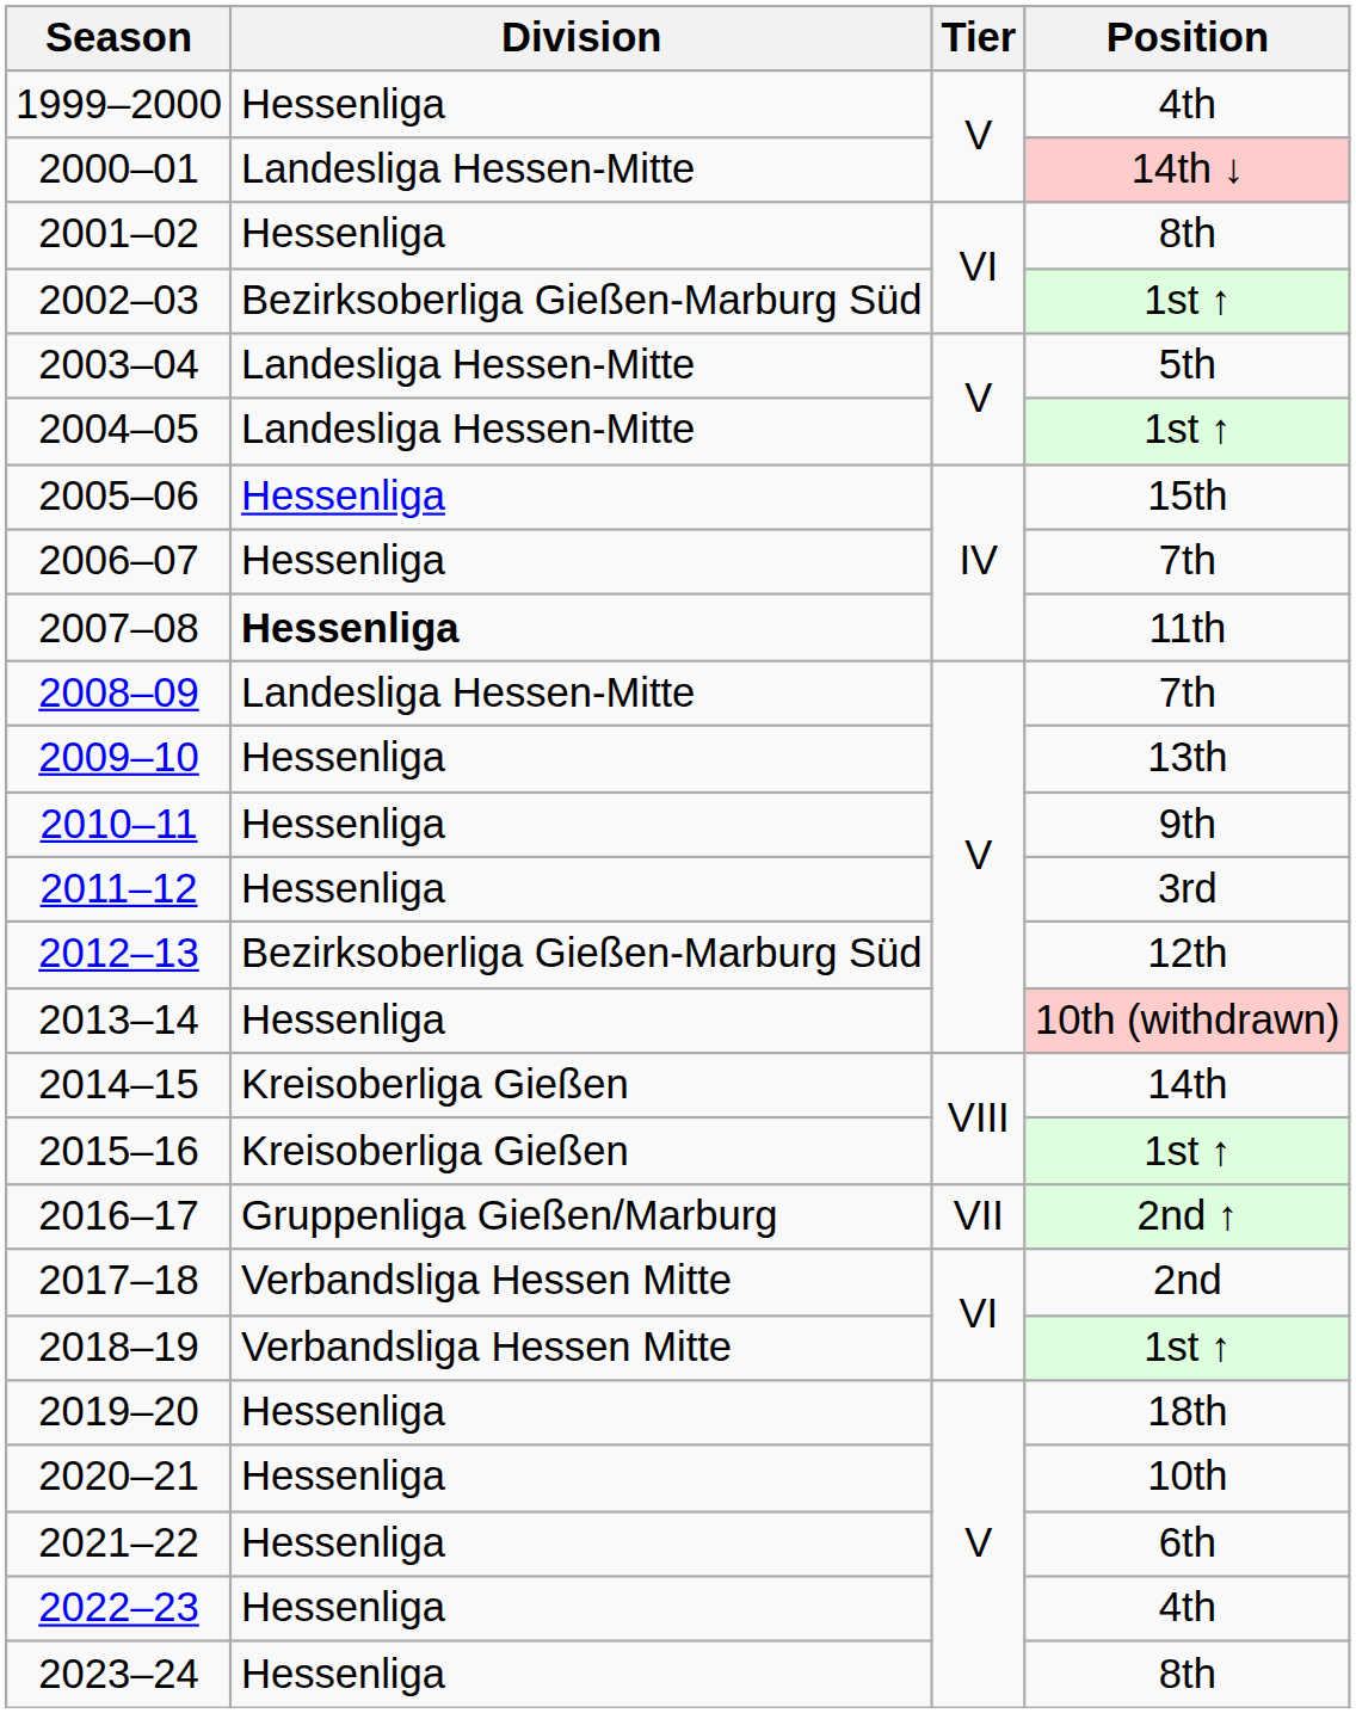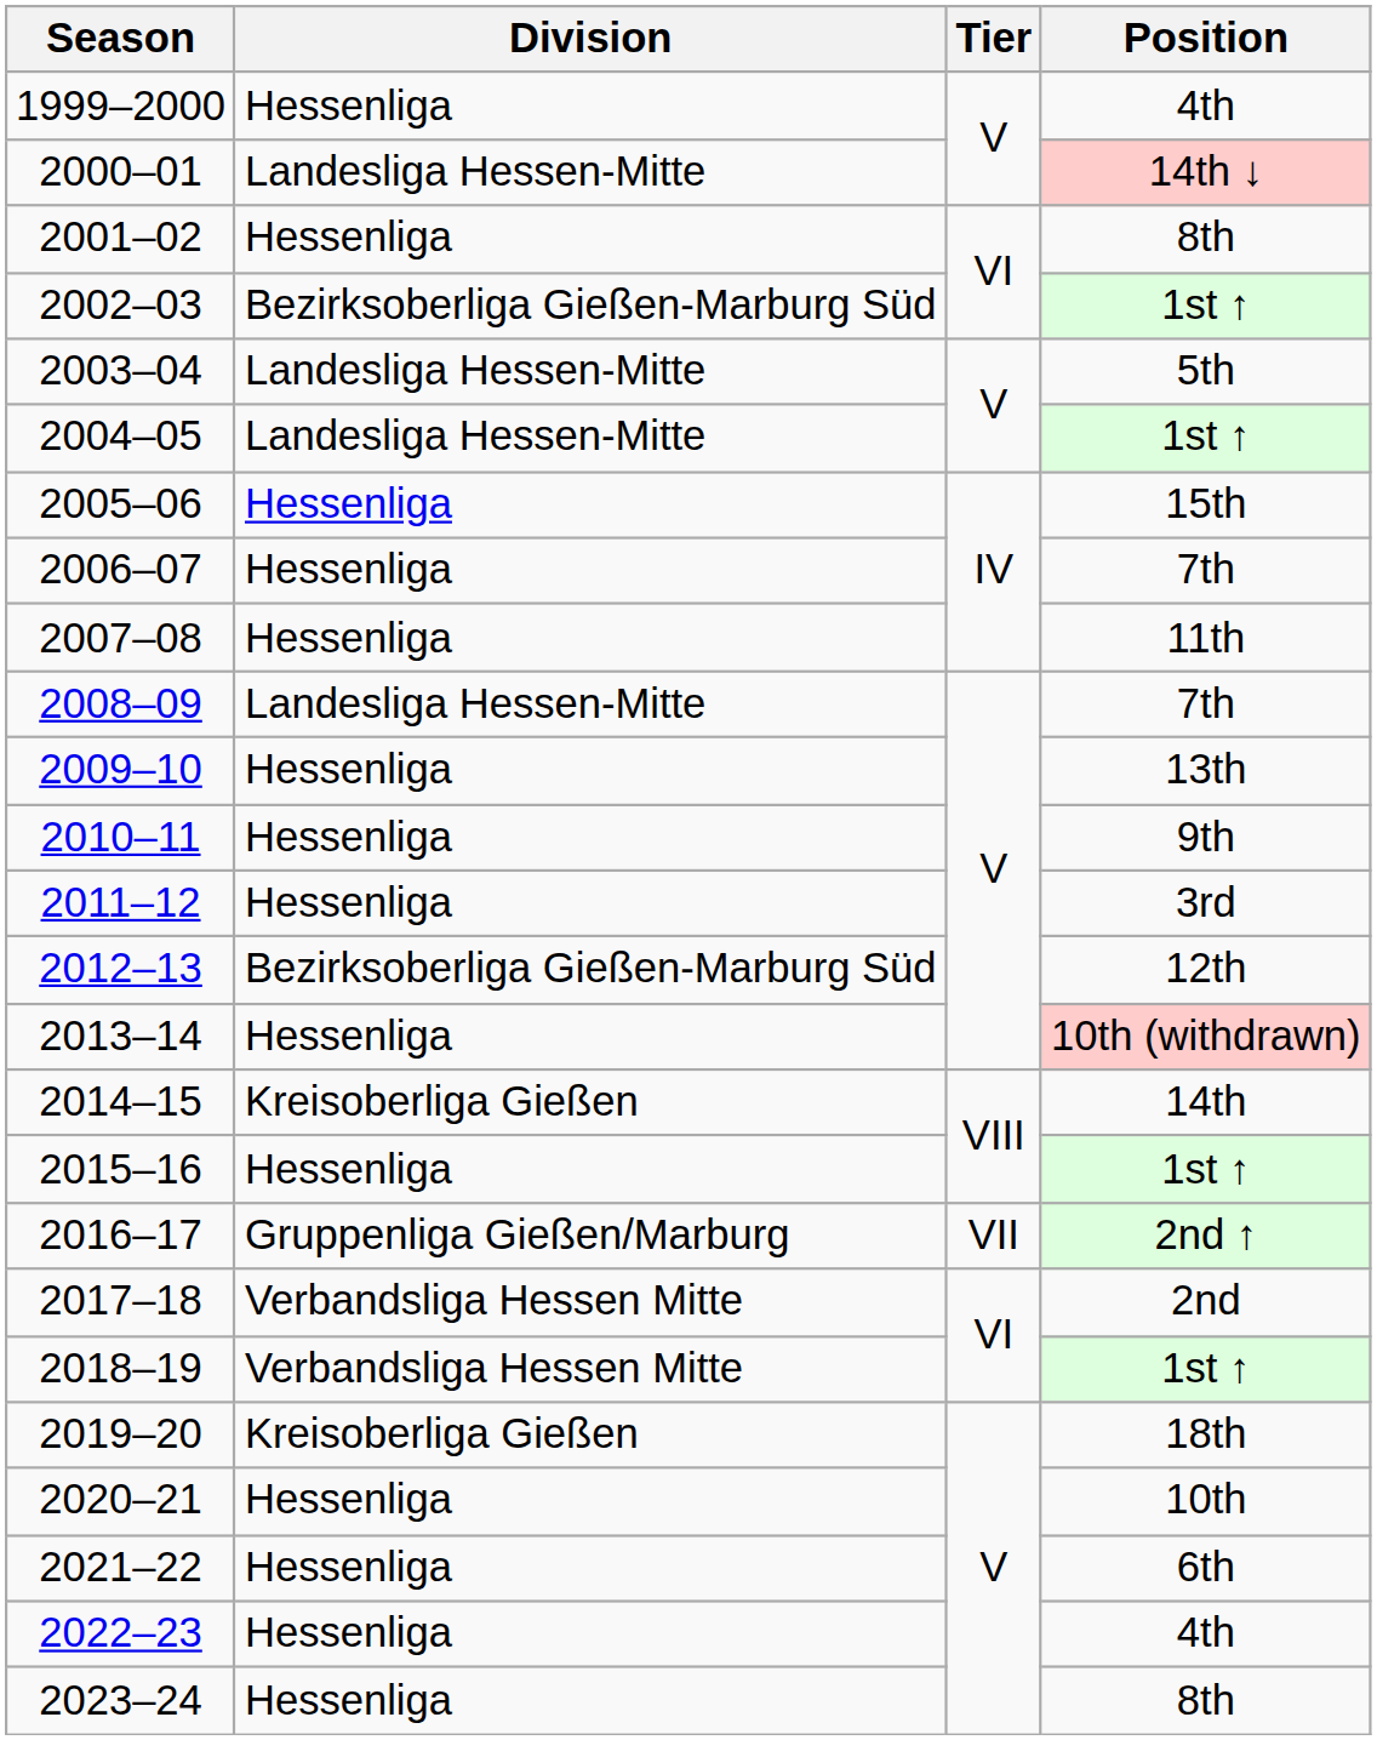 <table class="wikitable">
 <tr>
 <th>Season</th>
 <th>Division</th>
 <th>Tier</th>
 <th>Position</th>
 </tr>
 <tr align="center">
 <td>1999–2000</td>
 <td align="left">Hessenliga</td>
 <td rowspan=2>V</td>
 <td>4th</td>
 </tr>
 <tr align="center">
 <td>2000–01</td>
 <td align="left">Landesliga Hessen-Mitte</td>
 <td style="background:#ffcccc">14th ↓</td>
 </tr>
 <tr align="center">
 <td>2001–02</td>
 <td align="left">Hessenliga</td>
 <td rowspan=2>VI</td>
 <td>8th</td>
 </tr>
 <tr align="center">
 <td>2002–03</td>
 <td align="left">Bezirksoberliga Gießen-Marburg Süd</td>
 <td style="background:#ddffdd">1st ↑</td>
 </tr>
 <tr align="center">
 <td>2003–04</td>
 <td align="left">Landesliga Hessen-Mitte</td>
 <td rowspan=2>V</td>
 <td>5th</td>
 </tr>
 <tr align="center">
 <td>2004–05</td>
 <td align="left">Landesliga Hessen-Mitte</td>
 <td style="background:#ddffdd">1st ↑</td>
 </tr>
 <tr align="center">
 <td>2005–06</td>
 <td align="left"><a href='#'>Hessenliga</a></td>
 <td rowspan=3>IV</td>
 <td>15th</td>
 </tr>
 <tr align="center">
 <td>2006–07</td>
 <td align="left">Hessenliga</td>
 <td>7th</td>
 </tr>
 <tr align="center">
 <td>2007–08</td>
-<td align="left"><strong>Hessenliga</strong></td>
+<td align="left">Hessenliga</td>
 <td>11th</td>
 </tr>
 <tr align="center">
 <td><a href='#'>2008–09</a></td>
 <td align="left">Landesliga Hessen-Mitte</td>
 <td rowspan=6>V</td>
 <td>7th</td>
 </tr>
 <tr align="center">
 <td><a href='#'>2009–10</a></td>
 <td align="left">Hessenliga</td>
 <td>13th</td>
 </tr>
 <tr align="center">
 <td><a href='#'>2010–11</a></td>
 <td align="left">Hessenliga</td>
 <td>9th</td>
 </tr>
 <tr align="center">
 <td><a href='#'>2011–12</a></td>
 <td align="left">Hessenliga</td>
 <td>3rd</td>
 </tr>
 <tr align="center">
 <td><a href='#'>2012–13</a></td>
 <td align="left">Bezirksoberliga Gießen-Marburg Süd</td>
 <td>12th</td>
 </tr>
 <tr align="center">
 <td>2013–14</td>
 <td align="left">Hessenliga</td>
 <td style="background:#ffcccc">10th (withdrawn)</td>
 </tr>
 <tr align="center">
 <td>2014–15</td>
 <td align="left">Kreisoberliga Gießen</td>
 <td rowspan=2>VIII</td>
 <td>14th</td>
 </tr>
 <tr align="center">
 <td>2015–16</td>
-<td align="left">Kreisoberliga Gießen</td>
+<td align="left">Hessenliga</td>
 <td style="background:#ddffdd">1st ↑</td>
 </tr>
 <tr align="center">
 <td>2016–17</td>
 <td align="left">Gruppenliga Gießen/Marburg</td>
 <td>VII</td>
 <td style="background:#ddffdd">2nd ↑</td>
 </tr>
 <tr align="center">
 <td>2017–18</td>
 <td align="left">Verbandsliga Hessen Mitte</td>
 <td rowspan=2>VI</td>
 <td>2nd</td>
 </tr>
 <tr align="center">
 <td>2018–19</td>
 <td align="left">Verbandsliga Hessen Mitte</td>
 <td style="background:#ddffdd">1st ↑</td>
 </tr>
 <tr align="center">
 <td>2019–20</td>
-<td align="left">Hessenliga</td>
+<td align="left">Kreisoberliga Gießen</td>
 <td rowspan=5>V</td>
 <td>18th</td>
 </tr>
 <tr align="center">
 <td>2020–21</td>
 <td align="left">Hessenliga</td>
 <td>10th</td>
 </tr>
 <tr align="center">
 <td>2021–22</td>
 <td align="left">Hessenliga</td>
 <td>6th</td>
 </tr>
 <tr align="center">
 <td><a href='#'>2022–23</a></td>
 <td align="left">Hessenliga</td>
 <td>4th</td>
 </tr>
 <tr align="center">
 <td>2023–24</td>
 <td align="left">Hessenliga</td>
 <td>8th</td>
 </tr>
 </table>
